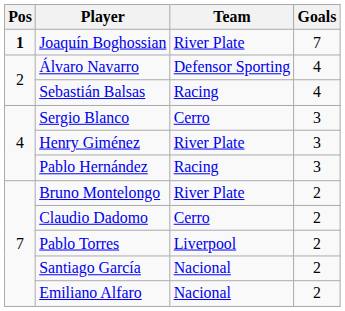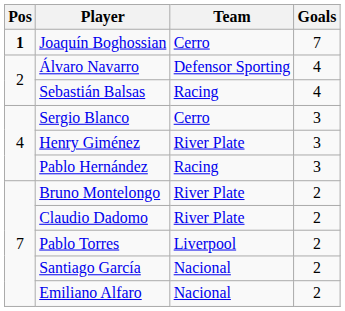 <table class="wikitable" style="text-align:center">
 <tr>
 <th>Pos</th>
 <th>Player</th>
 <th>Team</th>
 <th>Goals</th>
 </tr>
 <tr>
 <td><strong>1</strong></td>
 <td align="left"> <a href='#'>Joaquín Boghossian</a></td>
-<td align="left"><a href='#'>River Plate</a></td>
+<td align="left"><a href='#'>Cerro</a></td>
 <td>7</td>
 </tr>
 <tr>
 <td rowspan="2">2</td>
 <td align="left"> <a href='#'>Álvaro Navarro</a></td>
 <td align="left"><a href='#'>Defensor Sporting</a></td>
 <td>4</td>
 </tr>
 <tr>
 <td align="left"> <a href='#'>Sebastián Balsas</a></td>
 <td align="left"><a href='#'>Racing</a></td>
 <td>4</td>
 </tr>
 <tr>
 <td rowspan="3">4</td>
 <td align="left"> <a href='#'>Sergio Blanco</a></td>
 <td align="left"><a href='#'>Cerro</a></td>
 <td>3</td>
 </tr>
 <tr>
 <td align="left"> <a href='#'>Henry Giménez</a></td>
 <td align="left"><a href='#'>River Plate</a></td>
 <td>3</td>
 </tr>
 <tr>
 <td align="left"> <a href='#'>Pablo Hernández</a></td>
 <td align="left"><a href='#'>Racing</a></td>
 <td>3</td>
 </tr>
 <tr>
 <td rowspan="5">7</td>
 <td align="left"> <a href='#'>Bruno Montelongo</a></td>
 <td align="left"><a href='#'>River Plate</a></td>
 <td>2</td>
 </tr>
 <tr>
 <td align="left"> <a href='#'>Claudio Dadomo</a></td>
-<td align="left"><a href='#'>Cerro</a></td>
+<td align="left"><a href='#'>River Plate</a></td>
 <td>2</td>
 </tr>
 <tr>
 <td align="left"> <a href='#'>Pablo Torres</a></td>
 <td align="left"><a href='#'>Liverpool</a></td>
 <td>2</td>
 </tr>
 <tr>
 <td align="left"> <a href='#'>Santiago García</a></td>
 <td align="left"><a href='#'>Nacional</a></td>
 <td>2</td>
 </tr>
 <tr>
 <td align="left"> <a href='#'>Emiliano Alfaro</a></td>
 <td align="left"><a href='#'>Nacional</a></td>
 <td>2</td>
 </tr>
 </table>
